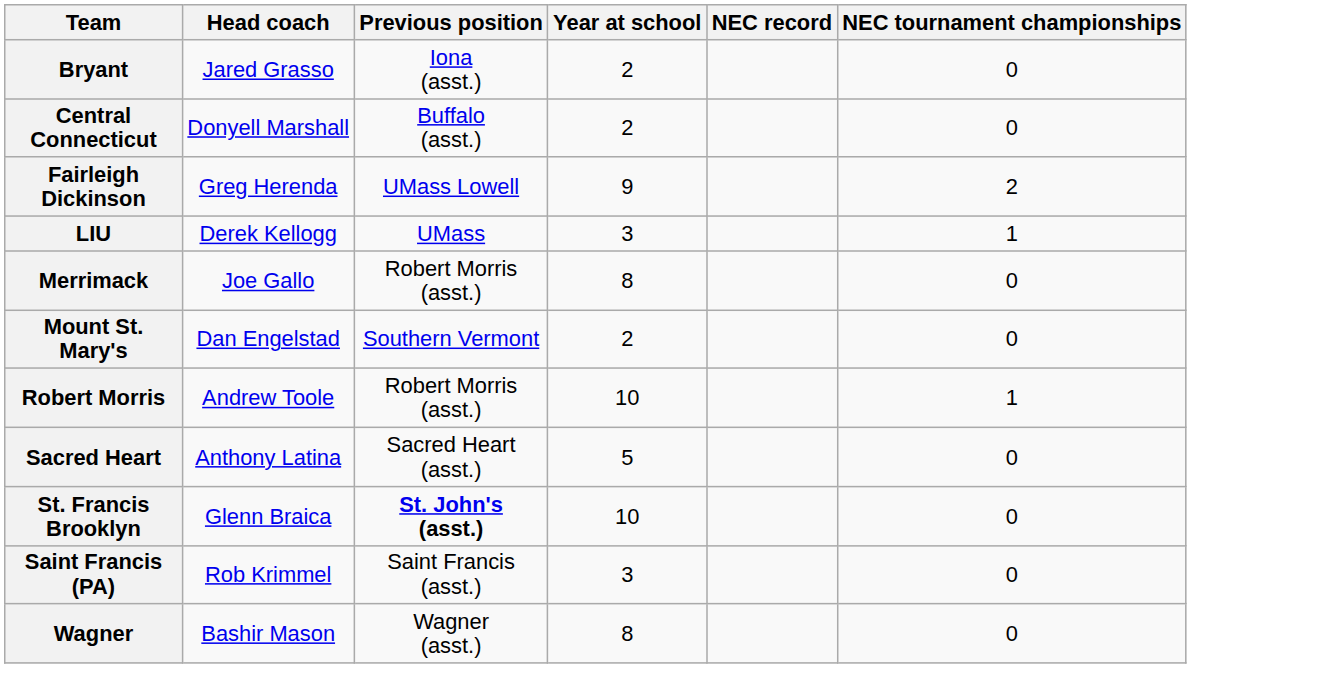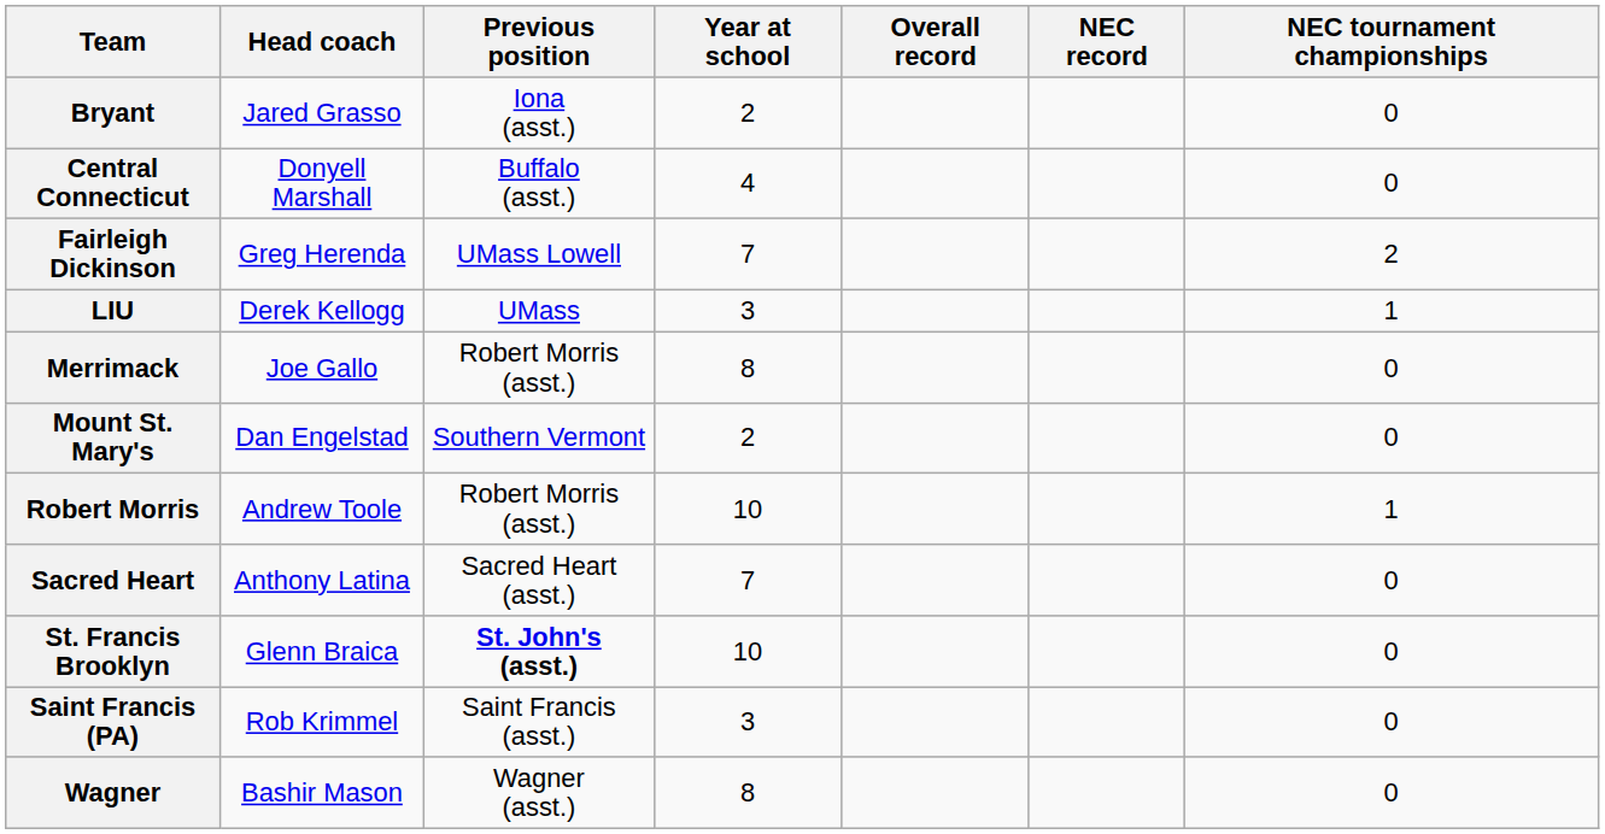 <table class="wikitable sortable" style="text-align: center;font-size:90%;">
 <tr>
 <th width="110">Team</th>
 <th>Head coach</th>
 <th>Previous position</th>
 <th>Year at school</th>
+<th>Overall record</th>
 <th>NEC record</th>
 <th>NEC tournament championships</th>
 </tr>
 <tr>
 <th style=>Bryant</th>
 <td><a href='#'>Jared Grasso</a></td>
 <td><a href='#'>Iona</a> <br>(asst.)</td>
 <td>2</td>
 <td></td>
+<td></td>
 <td>0</td>
 </tr>
 <tr>
 <th style=>Central Connecticut</th>
 <td><a href='#'>Donyell Marshall</a></td>
 <td><a href='#'>Buffalo</a><br>(asst.)</td>
-<td>2</td>
+<td>4</td>
+<td></td>
 <td></td>
 <td>0</td>
 </tr>
 <tr>
 <th style=>Fairleigh Dickinson</th>
 <td><a href='#'>Greg Herenda</a></td>
 <td><a href='#'>UMass Lowell</a></td>
-<td>9</td>
+<td>7</td>
+<td></td>
 <td></td>
 <td>2</td>
 </tr>
 <tr>
 <th style=>LIU</th>
 <td><a href='#'>Derek Kellogg</a></td>
 <td><a href='#'>UMass</a></td>
 <td>3</td>
 <td></td>
+<td></td>
 <td>1</td>
 </tr>
 <tr>
 <th style=>Merrimack</th>
 <td><a href='#'>Joe Gallo</a></td>
 <td>Robert Morris<br>(asst.)</td>
 <td>8</td>
+<td></td>
 <td></td>
 <td>0</td>
 </tr>
 <tr>
 <th style=>Mount St. Mary's</th>
 <td><a href='#'>Dan Engelstad</a></td>
 <td><a href='#'>Southern Vermont</a></td>
 <td>2</td>
 <td></td>
+<td></td>
 <td>0</td>
 </tr>
 <tr>
 <th style=>Robert Morris</th>
 <td><a href='#'>Andrew Toole</a></td>
 <td>Robert Morris<br>(asst.)</td>
 <td>10</td>
 <td></td>
+<td></td>
 <td>1</td>
 </tr>
 <tr>
 <th style=>Sacred Heart</th>
 <td><a href='#'>Anthony Latina</a></td>
 <td>Sacred Heart<br>(asst.)</td>
-<td>5</td>
+<td>7</td>
+<td></td>
 <td></td>
 <td>0</td>
 </tr>
 <tr>
 <th style=>St. Francis Brooklyn</th>
 <td><a href='#'>Glenn Braica</a></td>
 <td><strong><a href='#'>St. John's</a><br>(asst.)</strong></td>
 <td>10</td>
 <td></td>
+<td></td>
 <td>0</td>
 </tr>
 <tr>
 <th style=>Saint Francis (PA)</th>
 <td><a href='#'>Rob Krimmel</a></td>
 <td>Saint Francis<br>(asst.)</td>
 <td>3</td>
+<td></td>
 <td></td>
 <td>0</td>
 </tr>
 <tr>
 <th style=>Wagner</th>
 <td><a href='#'>Bashir Mason</a></td>
 <td>Wagner<br>(asst.)</td>
 <td>8</td>
 <td></td>
+<td></td>
 <td>0</td>
 </tr>
 </table>
